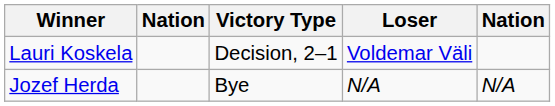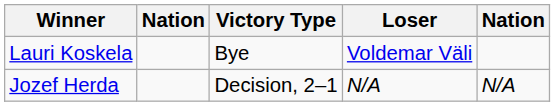 <table class="wikitable sortable" style="text-align:left;">
 <tr>
 <th>Winner</th>
 <th>Nation</th>
 <th>Victory Type</th>
 <th>Loser</th>
 <th>Nation</th>
 </tr>
 <tr>
 <td><a href='#'>Lauri Koskela</a></td>
 <td></td>
-<td>Decision, 2–1</td>
+<td>Bye</td>
 <td><a href='#'>Voldemar Väli</a></td>
 <td></td>
 </tr>
 <tr>
 <td><a href='#'>Jozef Herda</a></td>
 <td></td>
-<td>Bye</td>
+<td>Decision, 2–1</td>
 <td><em>N/A</em></td>
 <td><em>N/A</em></td>
 </tr>
 </table>
